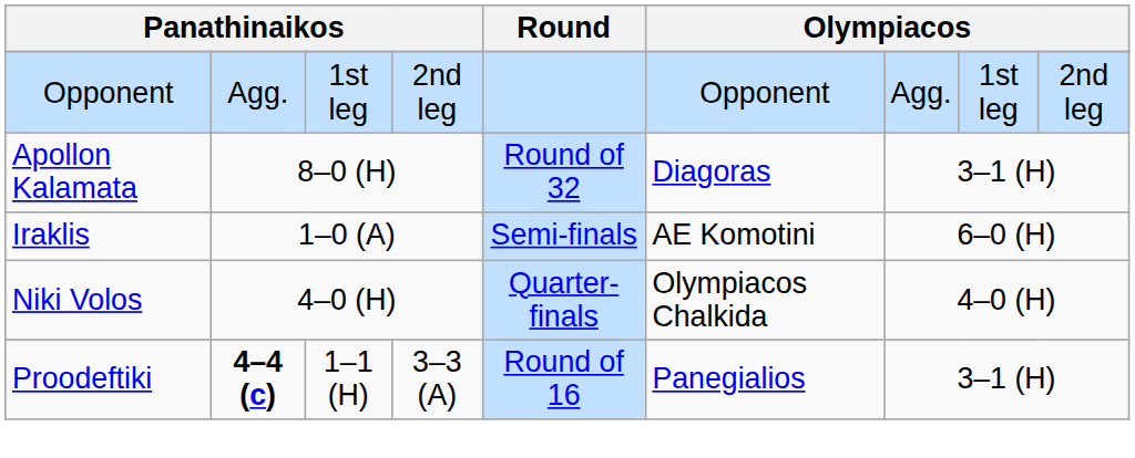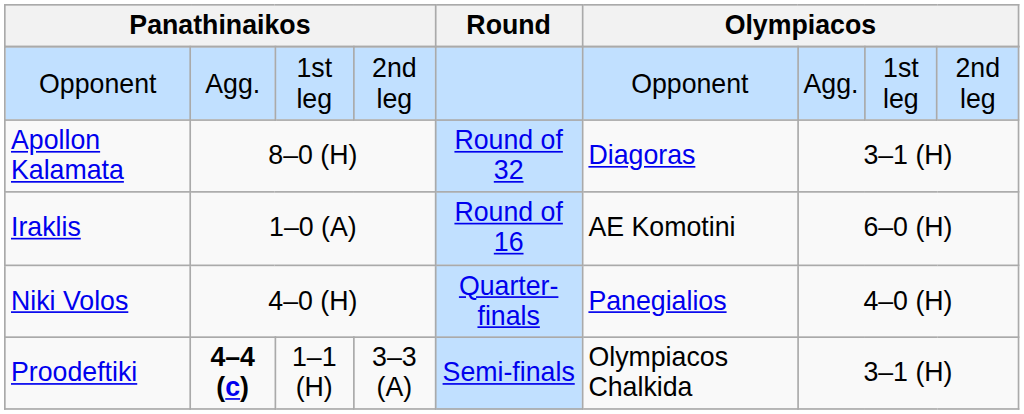 <table class="wikitable" style="text-align:center">
 <tr>
 <th colspan="4">Panathinaikos</th>
 <th>Round</th>
 <th colspan="4">Olympiacos</th>
 </tr>
 <tr style="background:#C1E0FF">
 </tr>
 <tr style="background:#C1E0FF">
 <td>Opponent</td>
 <td>Agg.</td>
 <td>1st leg</td>
 <td>2nd leg</td>
 <td></td>
 <td>Opponent</td>
 <td>Agg.</td>
 <td>1st leg</td>
 <td>2nd leg</td>
 </tr>
 <tr>
 <td style="text-align:left"><a href='#'>Apollon Kalamata</a></td>
 <td colspan=3>8–0 (H)</td>
 <td style="background:#C1E0FF"><a href='#'>Round of 32</a></td>
 <td style="text-align:left"><a href='#'>Diagoras</a></td>
 <td colspan=3>3–1 (H)</td>
 </tr>
 <tr>
 <td style="text-align:left"><a href='#'>Iraklis</a></td>
 <td colspan=3>1–0 (A)</td>
-<td style="background:#C1E0FF"><a href='#'>Semi-finals</a></td>
+<td style="background:#C1E0FF"><a href='#'>Round of 16</a></td>
 <td style="text-align:left">ΑΕ Komotini</td>
 <td colspan=3>6–0 (H)</td>
 </tr>
 <tr>
 <td style="text-align:left"><a href='#'>Niki Volos</a></td>
 <td colspan=3>4–0 (H)</td>
 <td style="background:#C1E0FF"><a href='#'>Quarter-finals</a></td>
-<td style="text-align:left">Olympiacos Chalkida</td>
+<td style="text-align:left"><a href='#'>Panegialios</a></td>
 <td colspan=3>4–0 (H)</td>
 </tr>
 <tr>
 <td style="text-align:left"><a href='#'>Proodeftiki</a></td>
 <td><strong>4–4 (<a href='#'>c</a>)</strong></td>
 <td>1–1  (H)</td>
 <td>3–3 (A)</td>
-<td style="background:#C1E0FF"><a href='#'>Round of 16</a></td>
-<td style="text-align:left"><a href='#'>Panegialios</a></td>
+<td style="background:#C1E0FF"><a href='#'>Semi-finals</a></td>
+<td style="text-align:left">Olympiacos Chalkida</td>
 <td colspan=3>3–1 (H)</td>
 </tr>
 </table>
